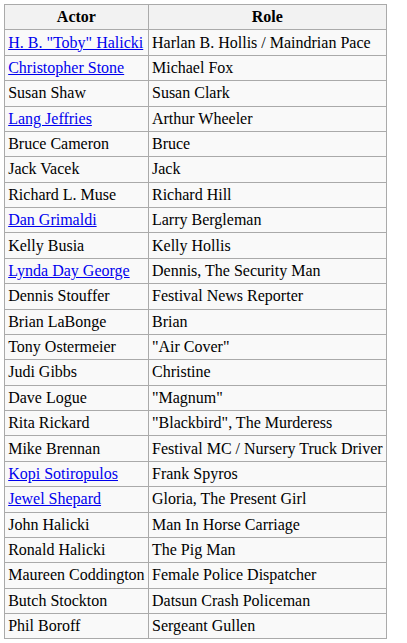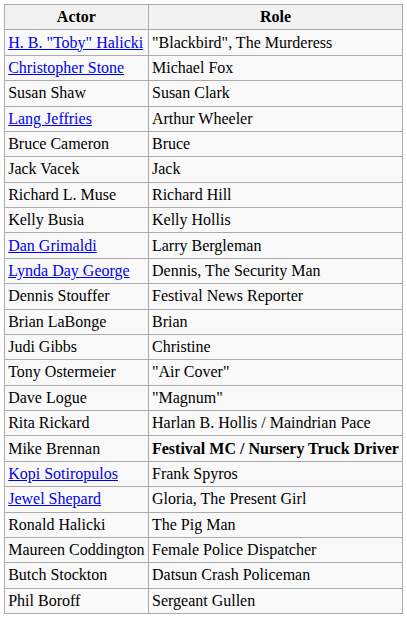 <table class="wikitable">
 <tr>
 <th>Actor</th>
 <th>Role</th>
 </tr>
 <tr>
 <td><a href='#'>H. B. "Toby" Halicki</a></td>
-<td>Harlan B. Hollis / Maindrian Pace</td>
+<td>"Blackbird", The Murderess</td>
 </tr>
 <tr>
 <td><a href='#'>Christopher Stone</a></td>
 <td>Michael Fox</td>
 </tr>
 <tr>
 <td>Susan Shaw</td>
 <td>Susan Clark</td>
 </tr>
 <tr>
 <td><a href='#'>Lang Jeffries</a></td>
 <td>Arthur Wheeler</td>
 </tr>
 <tr>
 <td>Bruce Cameron</td>
 <td>Bruce</td>
 </tr>
 <tr>
 <td>Jack Vacek</td>
 <td>Jack</td>
 </tr>
 <tr>
 <td>Richard L. Muse</td>
 <td>Richard Hill</td>
 </tr>
 <tr>
+<td>Kelly Busia</td>
+<td>Kelly Hollis</td>
+</tr>
+<tr>
 <td><a href='#'>Dan Grimaldi</a></td>
 <td>Larry Bergleman</td>
-</tr>
-<tr>
-<td>Kelly Busia</td>
-<td>Kelly Hollis</td>
 </tr>
 <tr>
 <td><a href='#'>Lynda Day George</a></td>
 <td>Dennis, The Security Man</td>
 </tr>
 <tr>
 <td>Dennis Stouffer</td>
 <td>Festival News Reporter</td>
 </tr>
 <tr>
 <td>Brian LaBonge</td>
 <td>Brian</td>
 </tr>
 <tr>
+<td>Judi Gibbs</td>
+<td>Christine</td>
+</tr>
+<tr>
 <td>Tony Ostermeier</td>
 <td>"Air Cover"</td>
-</tr>
-<tr>
-<td>Judi Gibbs</td>
-<td>Christine</td>
 </tr>
 <tr>
 <td>Dave Logue</td>
 <td>"Magnum"</td>
 </tr>
 <tr>
 <td>Rita Rickard</td>
-<td>"Blackbird", The Murderess</td>
+<td>Harlan B. Hollis / Maindrian Pace</td>
 </tr>
 <tr>
 <td>Mike Brennan</td>
-<td>Festival MC / Nursery Truck Driver</td>
+<td><strong>Festival MC / Nursery Truck Driver</strong></td>
 </tr>
 <tr>
 <td><a href='#'>Kopi Sotiropulos</a></td>
 <td>Frank Spyros</td>
 </tr>
 <tr>
 <td><a href='#'>Jewel Shepard</a></td>
 <td>Gloria, The Present Girl</td>
-</tr>
-<tr>
-<td>John Halicki</td>
-<td>Man In Horse Carriage</td>
 </tr>
 <tr>
 <td>Ronald Halicki</td>
 <td>The Pig Man</td>
 </tr>
 <tr>
 <td>Maureen Coddington</td>
 <td>Female Police Dispatcher</td>
 </tr>
 <tr>
 <td>Butch Stockton</td>
 <td>Datsun Crash Policeman</td>
 </tr>
 <tr>
 <td>Phil Boroff</td>
 <td>Sergeant Gullen</td>
 </tr>
 <tr>
 </tr>
 </table>
